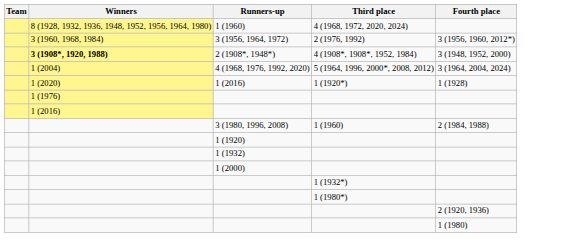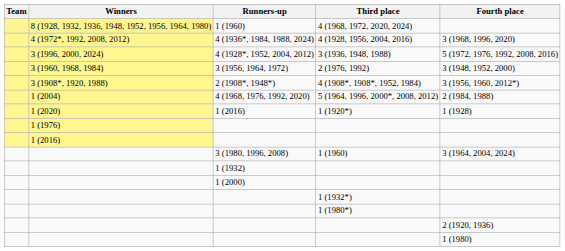 <table class="wikitable" style="font-size:90%;">
 <tr>
 <th>Team</th>
 <th>Winners</th>
 <th>Runners-up</th>
 <th>Third place</th>
 <th>Fourth place</th>
 </tr>
 <tr>
 <td style=background:#FFF68F></td>
 <td style=background:#FFF68F>8 (1928, 1932, 1936, 1948, 1952, 1956, 1964, 1980)</td>
 <td>1 (1960)</td>
 <td>4 (1968, 1972, 2020, 2024)</td>
 <td></td>
 </tr>
 <tr>
 <td style=background:#FFF68F></td>
+<td style=background:#FFF68F>4 (1972*, 1992, 2008, 2012)</td>
+<td>4 (1936*, 1984, 1988, 2024)</td>
+<td>4 (1928, 1956, 2004, 2016)</td>
+<td>3 (1968, 1996, 2020)</td>
+</tr>
+<tr>
+<td style=background:#FFF68F></td>
+<td style=background:#FFF68F>3 (1996, 2000, 2024)</td>
+<td>4 (1928*, 1952, 2004, 2012)</td>
+<td>3 (1936, 1948, 1988)</td>
+<td>5 (1972, 1976, 1992, 2008, 2016)</td>
+</tr>
+<tr>
+<td style=background:#FFF68F></td>
 <td style=background:#FFF68F>3 (1960, 1968, 1984)</td>
 <td>3 (1956, 1964, 1972)</td>
 <td>2 (1976, 1992)</td>
-<td>3 (1956, 1960, 2012*)</td>
+<td>3 (1948, 1952, 2000)</td>
 </tr>
 <tr>
 <td style=background:#FFF68F></td>
-<td style=background:#FFF68F><strong>3 (1908*, 1920, 1988)</strong></td>
+<td style=background:#FFF68F>3 (1908*, 1920, 1988)</td>
 <td>2 (1908*, 1948*)</td>
 <td>4 (1908*, 1908*, 1952, 1984)</td>
-<td>3 (1948, 1952, 2000)</td>
+<td>3 (1956, 1960, 2012*)</td>
 </tr>
 <tr>
 <td style=background:#FFF68F></td>
 <td style=background:#FFF68F>1 (2004)</td>
 <td>4 (1968, 1976, 1992, 2020)</td>
 <td>5 (1964, 1996, 2000*, 2008, 2012)</td>
-<td>3 (1964, 2004, 2024)</td>
+<td>2 (1984, 1988)</td>
 </tr>
 <tr>
 <td style=background:#FFF68F></td>
 <td style=background:#FFF68F>1 (2020)</td>
 <td>1 (2016)</td>
 <td>1 (1920*)</td>
 <td>1 (1928)</td>
 </tr>
 <tr>
 <td style=background:#FFF68F></td>
 <td style=background:#FFF68F>1 (1976)</td>
 <td></td>
 <td></td>
 <td></td>
 </tr>
 <tr>
 <td style=background:#FFF68F></td>
 <td style=background:#FFF68F>1 (2016)</td>
 <td></td>
 <td></td>
 <td></td>
 </tr>
 <tr>
 <td></td>
 <td></td>
 <td>3 (1980, 1996, 2008)</td>
 <td>1 (1960)</td>
-<td>2 (1984, 1988)</td>
-</tr>
-<tr>
-<td></td>
-<td></td>
-<td>1 (1920)</td>
-<td></td>
-<td></td>
+<td>3 (1964, 2004, 2024)</td>
 </tr>
 <tr>
 <td></td>
 <td></td>
 <td>1 (1932)</td>
 <td></td>
 <td></td>
 </tr>
 <tr>
 <td></td>
 <td></td>
 <td>1 (2000)</td>
 <td></td>
 <td></td>
 </tr>
 <tr>
 <td></td>
 <td></td>
 <td></td>
 <td>1 (1932*)</td>
 <td></td>
 </tr>
 <tr>
 <td></td>
 <td></td>
 <td></td>
 <td>1 (1980*)</td>
 <td></td>
 </tr>
 <tr>
 <td></td>
 <td></td>
 <td></td>
 <td></td>
 <td>2 (1920, 1936)</td>
 </tr>
 <tr>
 <td></td>
 <td></td>
 <td></td>
 <td></td>
 <td>1 (1980)</td>
 </tr>
 </table>
